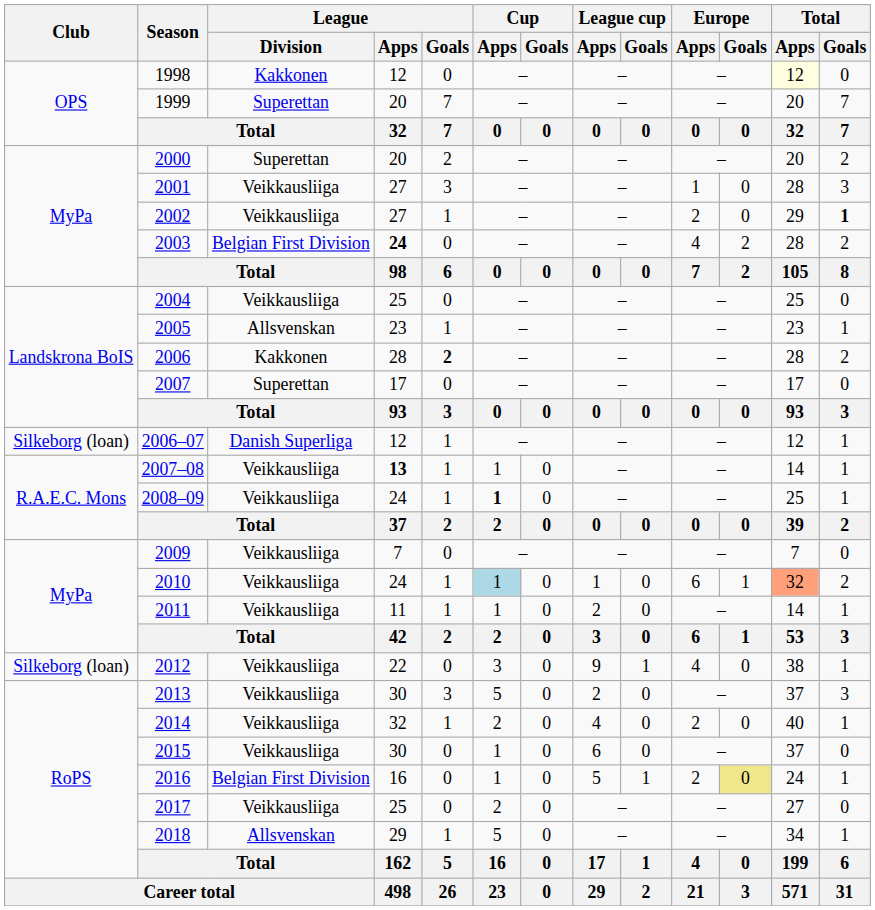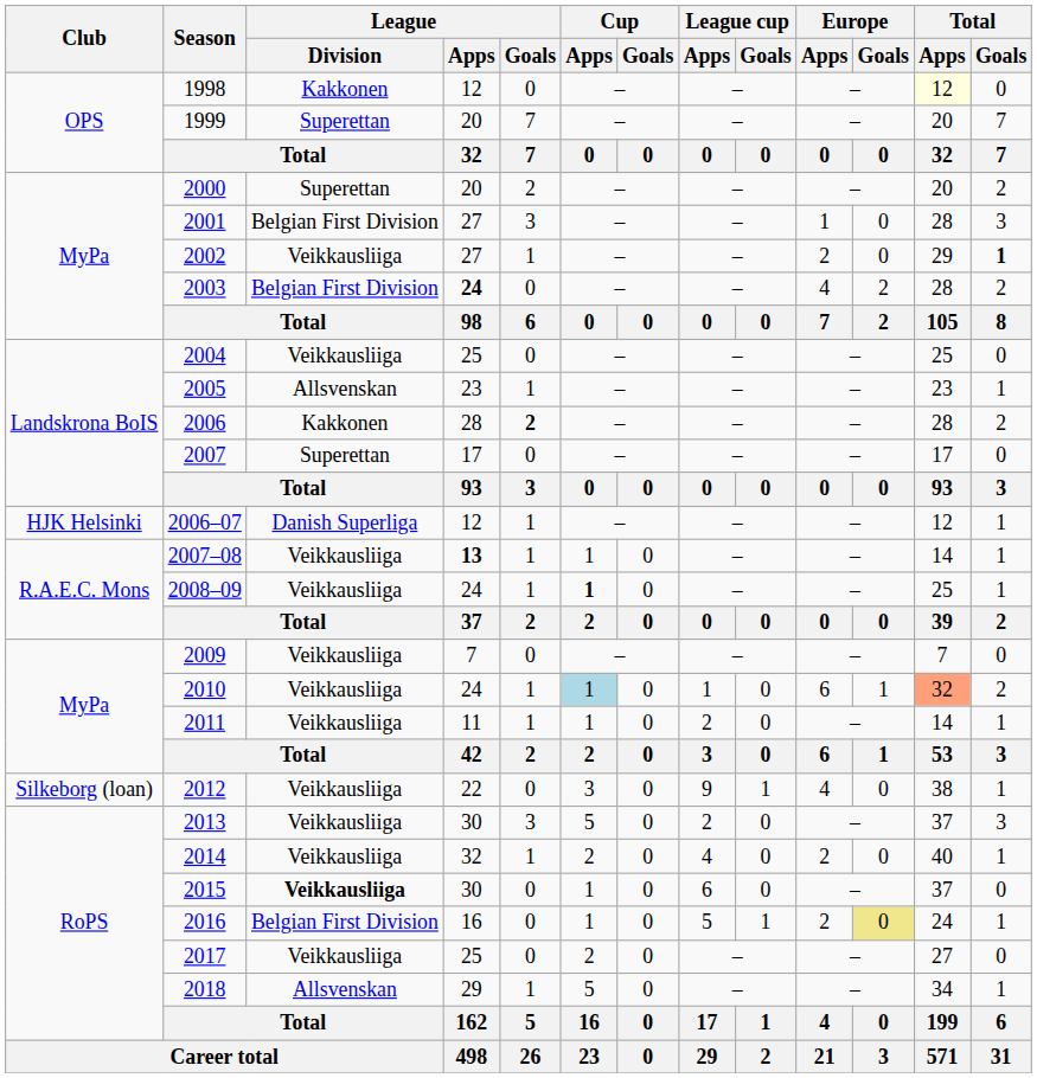 <table class="wikitable" style="text-align:center">
 <tr>
 <th rowspan="2">Club</th>
 <th rowspan="2">Season</th>
 <th colspan="3">League</th>
 <th colspan="2">Cup</th>
 <th colspan="2">League cup</th>
 <th colspan="2">Europe</th>
 <th colspan="2">Total</th>
 </tr>
 <tr>
 <th>Division</th>
 <th>Apps</th>
 <th>Goals</th>
 <th>Apps</th>
 <th>Goals</th>
 <th>Apps</th>
 <th>Goals</th>
 <th>Apps</th>
 <th>Goals</th>
 <th>Apps</th>
 <th>Goals</th>
 </tr>
 <tr>
 <td rowspan=3><a href='#'>OPS</a></td>
 <td>1998</td>
 <td><a href='#'>Kakkonen</a></td>
 <td>12</td>
 <td>0</td>
 <td colspan=2>–</td>
 <td colspan=2>–</td>
 <td colspan=2>–</td>
 <td style="background: lightyellow;">12</td>
 <td>0</td>
 </tr>
 <tr>
 <td>1999</td>
 <td><a href='#'>Superettan</a></td>
 <td>20</td>
 <td>7</td>
 <td colspan=2>–</td>
 <td colspan=2>–</td>
 <td colspan=2>–</td>
 <td>20</td>
 <td>7</td>
 </tr>
 <tr>
 <th colspan=2>Total</th>
 <th>32</th>
 <th>7</th>
 <th>0</th>
 <th>0</th>
 <th>0</th>
 <th>0</th>
 <th>0</th>
 <th>0</th>
 <th>32</th>
 <th>7</th>
 </tr>
 <tr>
 <td rowspan=5><a href='#'>MyPa</a></td>
 <td><a href='#'>2000</a></td>
 <td>Superettan</td>
 <td>20</td>
 <td>2</td>
 <td colspan=2>–</td>
 <td colspan=2>–</td>
 <td colspan=2>–</td>
 <td>20</td>
 <td>2</td>
 </tr>
 <tr>
 <td><a href='#'>2001</a></td>
-<td>Veikkausliiga</td>
+<td>Belgian First Division</td>
 <td>27</td>
 <td>3</td>
 <td colspan=2>–</td>
 <td colspan=2>–</td>
 <td>1</td>
 <td>0</td>
 <td>28</td>
 <td>3</td>
 </tr>
 <tr>
 <td><a href='#'>2002</a></td>
 <td>Veikkausliiga</td>
 <td>27</td>
 <td>1</td>
 <td colspan=2>–</td>
 <td colspan=2>–</td>
 <td>2</td>
 <td>0</td>
 <td>29</td>
 <td><strong>1</strong></td>
 </tr>
 <tr>
 <td><a href='#'>2003</a></td>
 <td><a href='#'>Belgian First Division</a></td>
 <td><strong>24</strong></td>
 <td>0</td>
 <td colspan=2>–</td>
 <td colspan=2>–</td>
 <td>4</td>
 <td>2</td>
 <td>28</td>
 <td>2</td>
 </tr>
 <tr>
 <th colspan=2>Total</th>
 <th>98</th>
 <th>6</th>
 <th>0</th>
 <th>0</th>
 <th>0</th>
 <th>0</th>
 <th>7</th>
 <th>2</th>
 <th>105</th>
 <th>8</th>
 </tr>
 <tr>
 <td rowspan=5><a href='#'>Landskrona BoIS</a></td>
 <td><a href='#'>2004</a></td>
 <td>Veikkausliiga</td>
 <td>25</td>
 <td>0</td>
 <td colspan=2>–</td>
 <td colspan=2>–</td>
 <td colspan=2>–</td>
 <td>25</td>
 <td>0</td>
 </tr>
 <tr>
 <td><a href='#'>2005</a></td>
 <td>Allsvenskan</td>
 <td>23</td>
 <td>1</td>
 <td colspan=2>–</td>
 <td colspan=2>–</td>
 <td colspan=2>–</td>
 <td>23</td>
 <td>1</td>
 </tr>
 <tr>
 <td><a href='#'>2006</a></td>
 <td>Kakkonen</td>
 <td>28</td>
 <td><strong>2</strong></td>
 <td colspan=2>–</td>
 <td colspan=2>–</td>
 <td colspan=2>–</td>
 <td>28</td>
 <td>2</td>
 </tr>
 <tr>
 <td><a href='#'>2007</a></td>
 <td>Superettan</td>
 <td>17</td>
 <td>0</td>
 <td colspan=2>–</td>
 <td colspan=2>–</td>
 <td colspan=2>–</td>
 <td>17</td>
 <td>0</td>
 </tr>
 <tr>
 <th colspan=2>Total</th>
 <th>93</th>
 <th>3</th>
 <th>0</th>
 <th>0</th>
 <th>0</th>
 <th>0</th>
 <th>0</th>
 <th>0</th>
 <th>93</th>
 <th>3</th>
 </tr>
 <tr>
-<td><a href='#'>Silkeborg</a> (loan)</td>
+<td><a href='#'>HJK Helsinki</a></td>
 <td><a href='#'>2006–07</a></td>
 <td><a href='#'>Danish Superliga</a></td>
 <td>12</td>
 <td>1</td>
 <td colspan=2>–</td>
 <td colspan=2>–</td>
 <td colspan=2>–</td>
 <td>12</td>
 <td>1</td>
 </tr>
 <tr>
 <td rowspan=3><a href='#'>R.A.E.C. Mons</a></td>
 <td><a href='#'>2007–08</a></td>
 <td>Veikkausliiga</td>
 <td><strong>13</strong></td>
 <td>1</td>
 <td>1</td>
 <td>0</td>
 <td colspan=2>–</td>
 <td colspan=2>–</td>
 <td>14</td>
 <td>1</td>
 </tr>
 <tr>
 <td><a href='#'>2008–09</a></td>
 <td>Veikkausliiga</td>
 <td>24</td>
 <td>1</td>
 <td><strong>1</strong></td>
 <td>0</td>
 <td colspan=2>–</td>
 <td colspan=2>–</td>
 <td>25</td>
 <td>1</td>
 </tr>
 <tr>
 <th colspan=2>Total</th>
 <th>37</th>
 <th>2</th>
 <th>2</th>
 <th>0</th>
 <th>0</th>
 <th>0</th>
 <th>0</th>
 <th>0</th>
 <th>39</th>
 <th>2</th>
 </tr>
 <tr>
 <td rowspan=4><a href='#'>MyPa</a></td>
 <td><a href='#'>2009</a></td>
 <td>Veikkausliiga</td>
 <td>7</td>
 <td>0</td>
 <td colspan=2>–</td>
 <td colspan=2>–</td>
 <td colspan=2>–</td>
 <td>7</td>
 <td>0</td>
 </tr>
 <tr>
 <td><a href='#'>2010</a></td>
 <td>Veikkausliiga</td>
 <td>24</td>
 <td>1</td>
 <td style="background: lightblue;">1</td>
 <td>0</td>
 <td>1</td>
 <td>0</td>
 <td>6</td>
 <td>1</td>
 <td style="background: lightsalmon;">32</td>
 <td>2</td>
 </tr>
 <tr>
 <td><a href='#'>2011</a></td>
 <td>Veikkausliiga</td>
 <td>11</td>
 <td>1</td>
 <td>1</td>
 <td>0</td>
 <td>2</td>
 <td>0</td>
 <td colspan=2>–</td>
 <td>14</td>
 <td>1</td>
 </tr>
 <tr>
 <th colspan=2>Total</th>
 <th>42</th>
 <th>2</th>
 <th>2</th>
 <th>0</th>
 <th>3</th>
 <th>0</th>
 <th>6</th>
 <th>1</th>
 <th>53</th>
 <th>3</th>
 </tr>
 <tr>
 <td><a href='#'>Silkeborg</a> (loan)</td>
 <td><a href='#'>2012</a></td>
 <td>Veikkausliiga</td>
 <td>22</td>
 <td>0</td>
 <td>3</td>
 <td>0</td>
 <td>9</td>
 <td>1</td>
 <td>4</td>
 <td>0</td>
 <td>38</td>
 <td>1</td>
 </tr>
 <tr>
 <td rowspan=7><a href='#'>RoPS</a></td>
 <td><a href='#'>2013</a></td>
 <td>Veikkausliiga</td>
 <td>30</td>
 <td>3</td>
 <td>5</td>
 <td>0</td>
 <td>2</td>
 <td>0</td>
 <td colspan=2>–</td>
 <td>37</td>
 <td>3</td>
 </tr>
 <tr>
 <td><a href='#'>2014</a></td>
 <td>Veikkausliiga</td>
 <td>32</td>
 <td>1</td>
 <td>2</td>
 <td>0</td>
 <td>4</td>
 <td>0</td>
 <td>2</td>
 <td>0</td>
 <td>40</td>
 <td>1</td>
 </tr>
 <tr>
 <td><a href='#'>2015</a></td>
-<td>Veikkausliiga</td>
+<td><strong>Veikkausliiga</strong></td>
 <td>30</td>
 <td>0</td>
 <td>1</td>
 <td>0</td>
 <td>6</td>
 <td>0</td>
 <td colspan=2>–</td>
 <td>37</td>
 <td>0</td>
 </tr>
 <tr>
 <td><a href='#'>2016</a></td>
 <td><a href='#'>Belgian First Division</a></td>
 <td>16</td>
 <td>0</td>
 <td>1</td>
 <td>0</td>
 <td>5</td>
 <td>1</td>
 <td>2</td>
 <td style="background: khaki;">0</td>
 <td>24</td>
 <td>1</td>
 </tr>
 <tr>
 <td><a href='#'>2017</a></td>
 <td>Veikkausliiga</td>
 <td>25</td>
 <td>0</td>
 <td>2</td>
 <td>0</td>
 <td colspan=2>–</td>
 <td colspan=2>–</td>
 <td>27</td>
 <td>0</td>
 </tr>
 <tr>
 <td><a href='#'>2018</a></td>
 <td><a href='#'>Allsvenskan</a></td>
 <td>29</td>
 <td>1</td>
 <td>5</td>
 <td>0</td>
 <td colspan=2>–</td>
 <td colspan=2>–</td>
 <td>34</td>
 <td>1</td>
 </tr>
 <tr>
 <th colspan=2>Total</th>
 <th>162</th>
 <th>5</th>
 <th>16</th>
 <th>0</th>
 <th>17</th>
 <th>1</th>
 <th>4</th>
 <th>0</th>
 <th>199</th>
 <th>6</th>
 </tr>
 <tr>
 <th colspan="3">Career total</th>
 <th>498</th>
 <th>26</th>
 <th>23</th>
 <th>0</th>
 <th>29</th>
 <th>2</th>
 <th>21</th>
 <th>3</th>
 <th>571</th>
 <th>31</th>
 </tr>
 </table>
